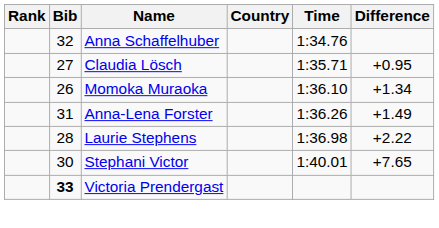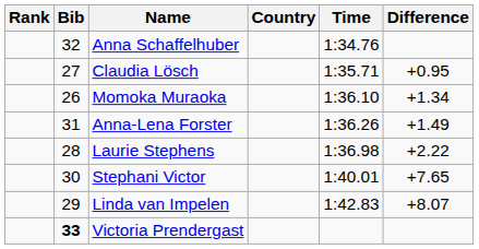 <table class="wikitable sortable" style="text-align:center">
 <tr>
 <th>Rank</th>
 <th>Bib</th>
 <th>Name</th>
 <th>Country</th>
 <th>Time</th>
 <th>Difference</th>
 </tr>
 <tr>
 <td></td>
 <td>32</td>
 <td align="left"><a href='#'>Anna Schaffelhuber</a></td>
 <td align="left"></td>
 <td>1:34.76</td>
 <td></td>
 </tr>
 <tr>
 <td></td>
 <td>27</td>
 <td align="left"><a href='#'>Claudia Lösch</a></td>
 <td align="left"></td>
 <td>1:35.71</td>
 <td>+0.95</td>
 </tr>
 <tr>
 <td></td>
 <td>26</td>
 <td align="left"><a href='#'>Momoka Muraoka</a></td>
 <td align="left"></td>
 <td>1:36.10</td>
 <td>+1.34</td>
 </tr>
 <tr>
 <td></td>
 <td>31</td>
 <td align="left"><a href='#'>Anna-Lena Forster</a></td>
 <td align="left"></td>
 <td>1:36.26</td>
 <td>+1.49</td>
 </tr>
 <tr>
 <td></td>
 <td>28</td>
 <td align="left"><a href='#'>Laurie Stephens</a></td>
 <td align="left"></td>
 <td>1:36.98</td>
 <td>+2.22</td>
 </tr>
 <tr>
 <td></td>
 <td>30</td>
 <td align="left"><a href='#'>Stephani Victor</a></td>
 <td align="left"></td>
 <td>1:40.01</td>
 <td>+7.65</td>
 </tr>
 <tr>
 <td></td>
+<td>29</td>
+<td align="left"><a href='#'>Linda van Impelen</a></td>
+<td align="left"></td>
+<td>1:42.83</td>
+<td>+8.07</td>
+</tr>
+<tr>
+<td></td>
 <td><strong>33</strong></td>
 <td align="left"><a href='#'>Victoria Prendergast</a></td>
 <td align="left"></td>
 <td></td>
 <td></td>
 </tr>
 </table>
